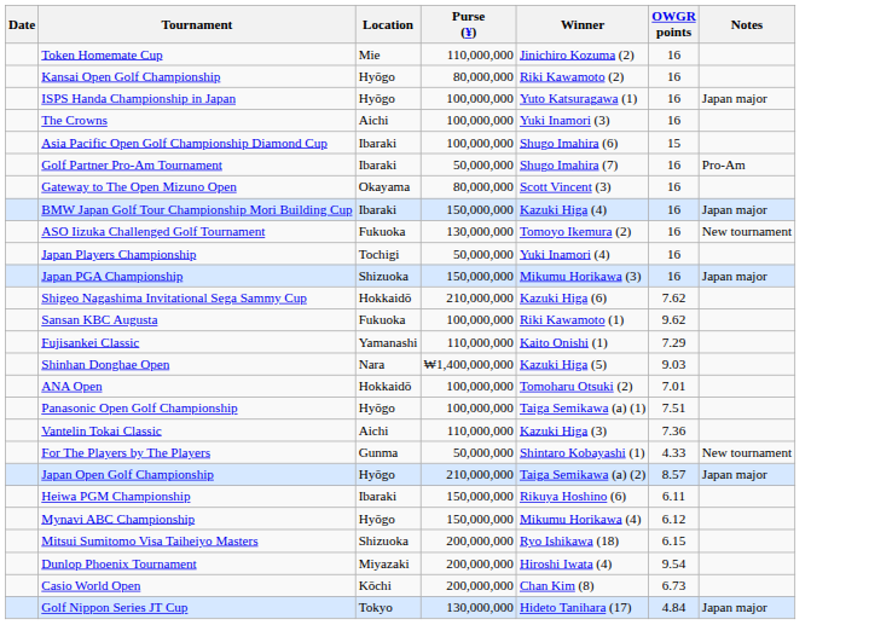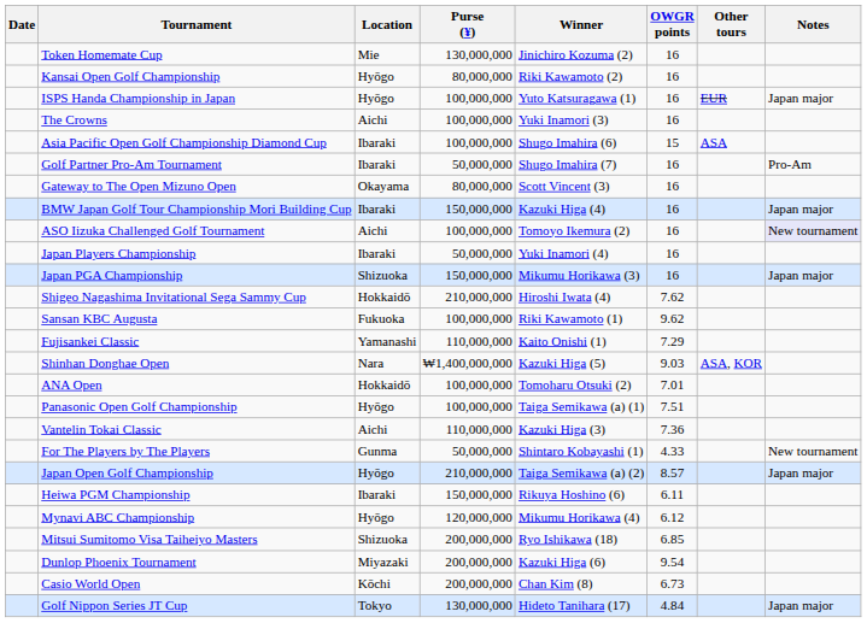 <table class="wikitable" style="font-size:95%">
 <tr>
 <th>Date</th>
 <th>Tournament</th>
 <th>Location</th>
 <th>Purse<br>(<a href='#'>¥</a>)</th>
 <th>Winner</th>
 <th><a href='#'>OWGR</a><br>points</th>
+<th>Other<br>tours</th>
 <th>Notes</th>
 </tr>
 <tr>
 <td></td>
 <td><a href='#'>Token Homemate Cup</a></td>
 <td>Mie</td>
-<td align=right>110,000,000</td>
+<td align=right>130,000,000</td>
 <td> <a href='#'>Jinichiro Kozuma</a> (2)</td>
 <td align=center>16</td>
+<td></td>
 <td></td>
 </tr>
 <tr>
 <td></td>
 <td><a href='#'>Kansai Open Golf Championship</a></td>
 <td>Hyōgo</td>
 <td align=right>80,000,000</td>
 <td> <a href='#'>Riki Kawamoto</a> (2)</td>
 <td align=center>16</td>
 <td></td>
+<td></td>
 </tr>
 <tr>
 <td></td>
 <td><a href='#'>ISPS Handa Championship in Japan</a></td>
 <td>Hyōgo</td>
 <td align=right>100,000,000</td>
 <td> <a href='#'>Yuto Katsuragawa</a> (1)</td>
 <td align=center>16</td>
+<td><s><a href='#'>EUR</a></s></td>
 <td>Japan major</td>
 </tr>
 <tr>
 <td></td>
 <td><a href='#'>The Crowns</a></td>
 <td>Aichi</td>
 <td align=right>100,000,000</td>
 <td> <a href='#'>Yuki Inamori</a> (3)</td>
 <td align=center>16</td>
 <td></td>
+<td></td>
 </tr>
 <tr>
 <td></td>
 <td><a href='#'>Asia Pacific Open Golf Championship Diamond Cup</a></td>
 <td>Ibaraki</td>
 <td align=right>100,000,000</td>
 <td> <a href='#'>Shugo Imahira</a> (6)</td>
 <td align=center>15</td>
+<td><a href='#'>ASA</a></td>
 <td></td>
 </tr>
 <tr>
 <td></td>
 <td><a href='#'>Golf Partner Pro-Am Tournament</a></td>
 <td>Ibaraki</td>
 <td align=right>50,000,000</td>
 <td> <a href='#'>Shugo Imahira</a> (7)</td>
 <td align=center>16</td>
+<td></td>
 <td>Pro-Am</td>
 </tr>
 <tr>
 <td></td>
 <td><a href='#'>Gateway to The Open Mizuno Open</a></td>
 <td>Okayama</td>
 <td align=right>80,000,000</td>
 <td> <a href='#'>Scott Vincent</a> (3)</td>
 <td align=center>16</td>
 <td></td>
+<td></td>
 </tr>
 <tr style="background:#D6E8FF;">
 <td></td>
 <td><a href='#'>BMW Japan Golf Tour Championship Mori Building Cup</a></td>
 <td>Ibaraki</td>
 <td align=right>150,000,000</td>
 <td> <a href='#'>Kazuki Higa</a> (4)</td>
 <td align=center>16</td>
+<td></td>
 <td>Japan major</td>
 </tr>
 <tr>
 <td></td>
 <td><a href='#'>ASO Iizuka Challenged Golf Tournament</a></td>
-<td>Fukuoka</td>
-<td align=right>130,000,000</td>
+<td>Aichi</td>
+<td align=right>100,000,000</td>
 <td> <a href='#'>Tomoyo Ikemura</a> (2)</td>
 <td align=center>16</td>
-<td>New tournament</td>
+<td></td>
+<td style="background: lavender;">New tournament</td>
 </tr>
 <tr>
 <td></td>
 <td><a href='#'>Japan Players Championship</a></td>
-<td>Tochigi</td>
+<td>Ibaraki</td>
 <td align=right>50,000,000</td>
 <td> <a href='#'>Yuki Inamori</a> (4)</td>
 <td align=center>16</td>
+<td></td>
 <td></td>
 </tr>
 <tr style="background:#D6E8FF;">
 <td></td>
 <td><a href='#'>Japan PGA Championship</a></td>
 <td>Shizuoka</td>
 <td align=right>150,000,000</td>
 <td> <a href='#'>Mikumu Horikawa</a> (3)</td>
 <td align=center>16</td>
+<td></td>
 <td>Japan major</td>
 </tr>
 <tr>
 <td></td>
 <td><a href='#'>Shigeo Nagashima Invitational Sega Sammy Cup</a></td>
 <td>Hokkaidō</td>
 <td align=right>210,000,000</td>
-<td> <a href='#'>Kazuki Higa</a> (6)</td>
+<td> <a href='#'>Hiroshi Iwata</a> (4)</td>
 <td align=center>7.62</td>
+<td></td>
 <td></td>
 </tr>
 <tr>
 <td></td>
 <td><a href='#'>Sansan KBC Augusta</a></td>
 <td>Fukuoka</td>
 <td align=right>100,000,000</td>
 <td> <a href='#'>Riki Kawamoto</a> (1)</td>
 <td align=center>9.62</td>
 <td></td>
+<td></td>
 </tr>
 <tr>
 <td></td>
 <td><a href='#'>Fujisankei Classic</a></td>
 <td>Yamanashi</td>
 <td align=right>110,000,000</td>
 <td> <a href='#'>Kaito Onishi</a> (1)</td>
 <td align=center>7.29</td>
 <td></td>
+<td></td>
 </tr>
 <tr>
 <td></td>
 <td><a href='#'>Shinhan Donghae Open</a></td>
 <td>Nara</td>
 <td align=right>₩1,400,000,000</td>
 <td> <a href='#'>Kazuki Higa</a> (5)</td>
 <td align=center>9.03</td>
+<td><a href='#'>ASA</a>, <a href='#'>KOR</a></td>
 <td></td>
 </tr>
 <tr>
 <td></td>
 <td><a href='#'>ANA Open</a></td>
 <td>Hokkaidō</td>
 <td align=right>100,000,000</td>
 <td> <a href='#'>Tomoharu Otsuki</a> (2)</td>
 <td align=center>7.01</td>
 <td></td>
+<td></td>
 </tr>
 <tr>
 <td></td>
 <td><a href='#'>Panasonic Open Golf Championship</a></td>
 <td>Hyōgo</td>
 <td align=right>100,000,000</td>
 <td> <a href='#'>Taiga Semikawa</a> (a) (1)</td>
 <td align=center>7.51</td>
+<td></td>
 <td></td>
 </tr>
 <tr>
 <td></td>
 <td><a href='#'>Vantelin Tokai Classic</a></td>
 <td>Aichi</td>
 <td align=right>110,000,000</td>
 <td> <a href='#'>Kazuki Higa</a> (3)</td>
 <td align=center>7.36</td>
 <td></td>
+<td></td>
 </tr>
 <tr>
 <td></td>
 <td><a href='#'>For The Players by The Players</a></td>
 <td>Gunma</td>
 <td align=right>50,000,000</td>
 <td> <a href='#'>Shintaro Kobayashi</a> (1)</td>
 <td align=center>4.33</td>
+<td></td>
 <td>New tournament</td>
 </tr>
 <tr style="background:#D6E8FF;">
 <td></td>
 <td><a href='#'>Japan Open Golf Championship</a></td>
 <td>Hyōgo</td>
 <td align=right>210,000,000</td>
 <td> <a href='#'>Taiga Semikawa</a> (a) (2)</td>
 <td align=center>8.57</td>
+<td></td>
 <td>Japan major</td>
 </tr>
 <tr>
 <td></td>
 <td><a href='#'>Heiwa PGM Championship</a></td>
 <td>Ibaraki</td>
 <td align=right>150,000,000</td>
 <td> <a href='#'>Rikuya Hoshino</a> (6)</td>
 <td align=center>6.11</td>
 <td></td>
+<td></td>
 </tr>
 <tr>
 <td></td>
 <td><a href='#'>Mynavi ABC Championship</a></td>
 <td>Hyōgo</td>
-<td align=right>150,000,000</td>
+<td align=right>120,000,000</td>
 <td> <a href='#'>Mikumu Horikawa</a> (4)</td>
 <td align=center>6.12</td>
+<td></td>
 <td></td>
 </tr>
 <tr>
 <td></td>
 <td><a href='#'>Mitsui Sumitomo Visa Taiheiyo Masters</a></td>
 <td>Shizuoka</td>
 <td align=right>200,000,000</td>
 <td> <a href='#'>Ryo Ishikawa</a> (18)</td>
-<td align=center>6.15</td>
+<td align=center>6.85</td>
+<td></td>
 <td></td>
 </tr>
 <tr>
 <td></td>
 <td><a href='#'>Dunlop Phoenix Tournament</a></td>
 <td>Miyazaki</td>
 <td align=right>200,000,000</td>
-<td> <a href='#'>Hiroshi Iwata</a> (4)</td>
+<td> <a href='#'>Kazuki Higa</a> (6)</td>
 <td align=center>9.54</td>
+<td></td>
 <td></td>
 </tr>
 <tr>
 <td></td>
 <td><a href='#'>Casio World Open</a></td>
 <td>Kōchi</td>
 <td align=right>200,000,000</td>
 <td> <a href='#'>Chan Kim</a> (8)</td>
 <td align=center>6.73</td>
 <td></td>
+<td></td>
 </tr>
 <tr style="background:#D6E8FF;">
 <td></td>
 <td><a href='#'>Golf Nippon Series JT Cup</a></td>
 <td>Tokyo</td>
 <td align=right>130,000,000</td>
 <td> <a href='#'>Hideto Tanihara</a> (17)</td>
 <td align=center>4.84</td>
+<td></td>
 <td>Japan major</td>
 </tr>
 </table>
